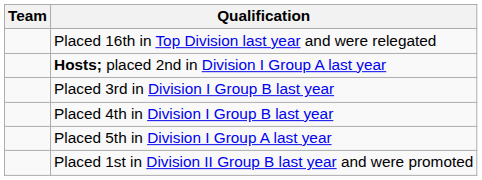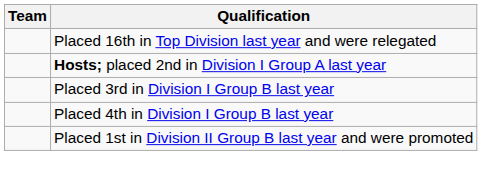 <table class="wikitable">
 <tr>
 <th>Team</th>
 <th>Qualification</th>
 </tr>
 <tr>
 <td></td>
 <td>Placed 16th in <a href='#'>Top Division last year</a> and were relegated</td>
 </tr>
 <tr>
 <td></td>
 <td><strong>Hosts;</strong> placed 2nd in <a href='#'>Division I Group A last year</a></td>
 </tr>
 <tr>
 <td></td>
 <td>Placed 3rd in <a href='#'>Division I Group B last year</a></td>
 </tr>
 <tr>
 <td></td>
 <td>Placed 4th in <a href='#'>Division I Group B last year</a></td>
 </tr>
 <tr>
 <td></td>
-<td>Placed 5th in <a href='#'>Division I Group A last year</a></td>
-</tr>
-<tr>
-<td></td>
 <td>Placed 1st in <a href='#'>Division II Group B last year</a> and were promoted</td>
 </tr>
 </table>
